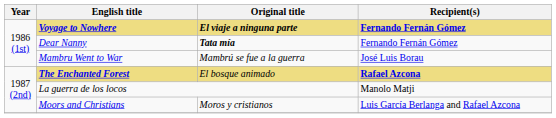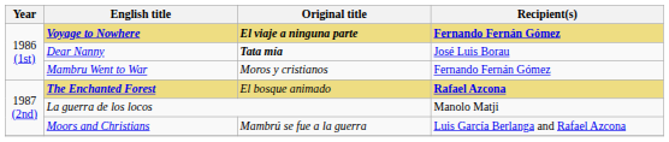 <table class="wikitable sortable" style="text-align:left;"style="width:95%">
 <tr>
 <th scope="col" style="width:5%;">Year</th>
 <th scope="col" style="width:25%;">English title</th>
 <th scope="col" style="width:25%;">Original title</th>
 <th scope="col" style="width:30%;">Recipient(s)</th>
 </tr>
 <tr>
 <td rowspan="3" style="text-align:center;">1986<br><a href='#'>(1st)</a><br></td>
 <td style="background:#eedd82;"><strong><em><a href='#'>Voyage to Nowhere</a></em></strong></td>
 <td style="background:#eedd82;"><strong><em>El viaje a ninguna parte</em></strong></td>
 <td style="background:#eedd82;"><strong><a href='#'>Fernando Fernán Gómez</a></strong></td>
 </tr>
 <tr>
 <td><em><a href='#'>Dear Nanny</a></em></td>
 <td><strong><em>Tata mía</em></strong></td>
-<td><a href='#'>Fernando Fernán Gómez</a></td>
+<td><a href='#'>José Luis Borau</a></td>
 </tr>
 <tr>
 <td><em><a href='#'>Mambru Went to War</a></em></td>
-<td><em>Mambrú se fue a la guerra</em></td>
-<td><a href='#'>José Luis Borau</a></td>
+<td><em>Moros y cristianos</em></td>
+<td><a href='#'>Fernando Fernán Gómez</a></td>
 </tr>
 <tr>
 <td rowspan="3" style="text-align:center;">1987<br><a href='#'>(2nd)</a></td>
 <td style="background:#eedd82;"><strong><em><a href='#'>The Enchanted Forest</a></em></strong></td>
 <td style="background:#eedd82;"><em>El bosque animado</em></td>
 <td style="background:#eedd82;"><strong><a href='#'>Rafael Azcona</a></strong></td>
 </tr>
 <tr>
 <td colspan="2"><em>La guerra de los locos</em></td>
 <td>Manolo Matji</td>
 </tr>
 <tr>
 <td><em><a href='#'>Moors and Christians</a></em></td>
-<td><em>Moros y cristianos</em></td>
+<td><em>Mambrú se fue a la guerra</em></td>
 <td><a href='#'>Luis García Berlanga</a> and <a href='#'>Rafael Azcona</a></td>
 </tr>
 <tr>
 </tr>
 </table>
